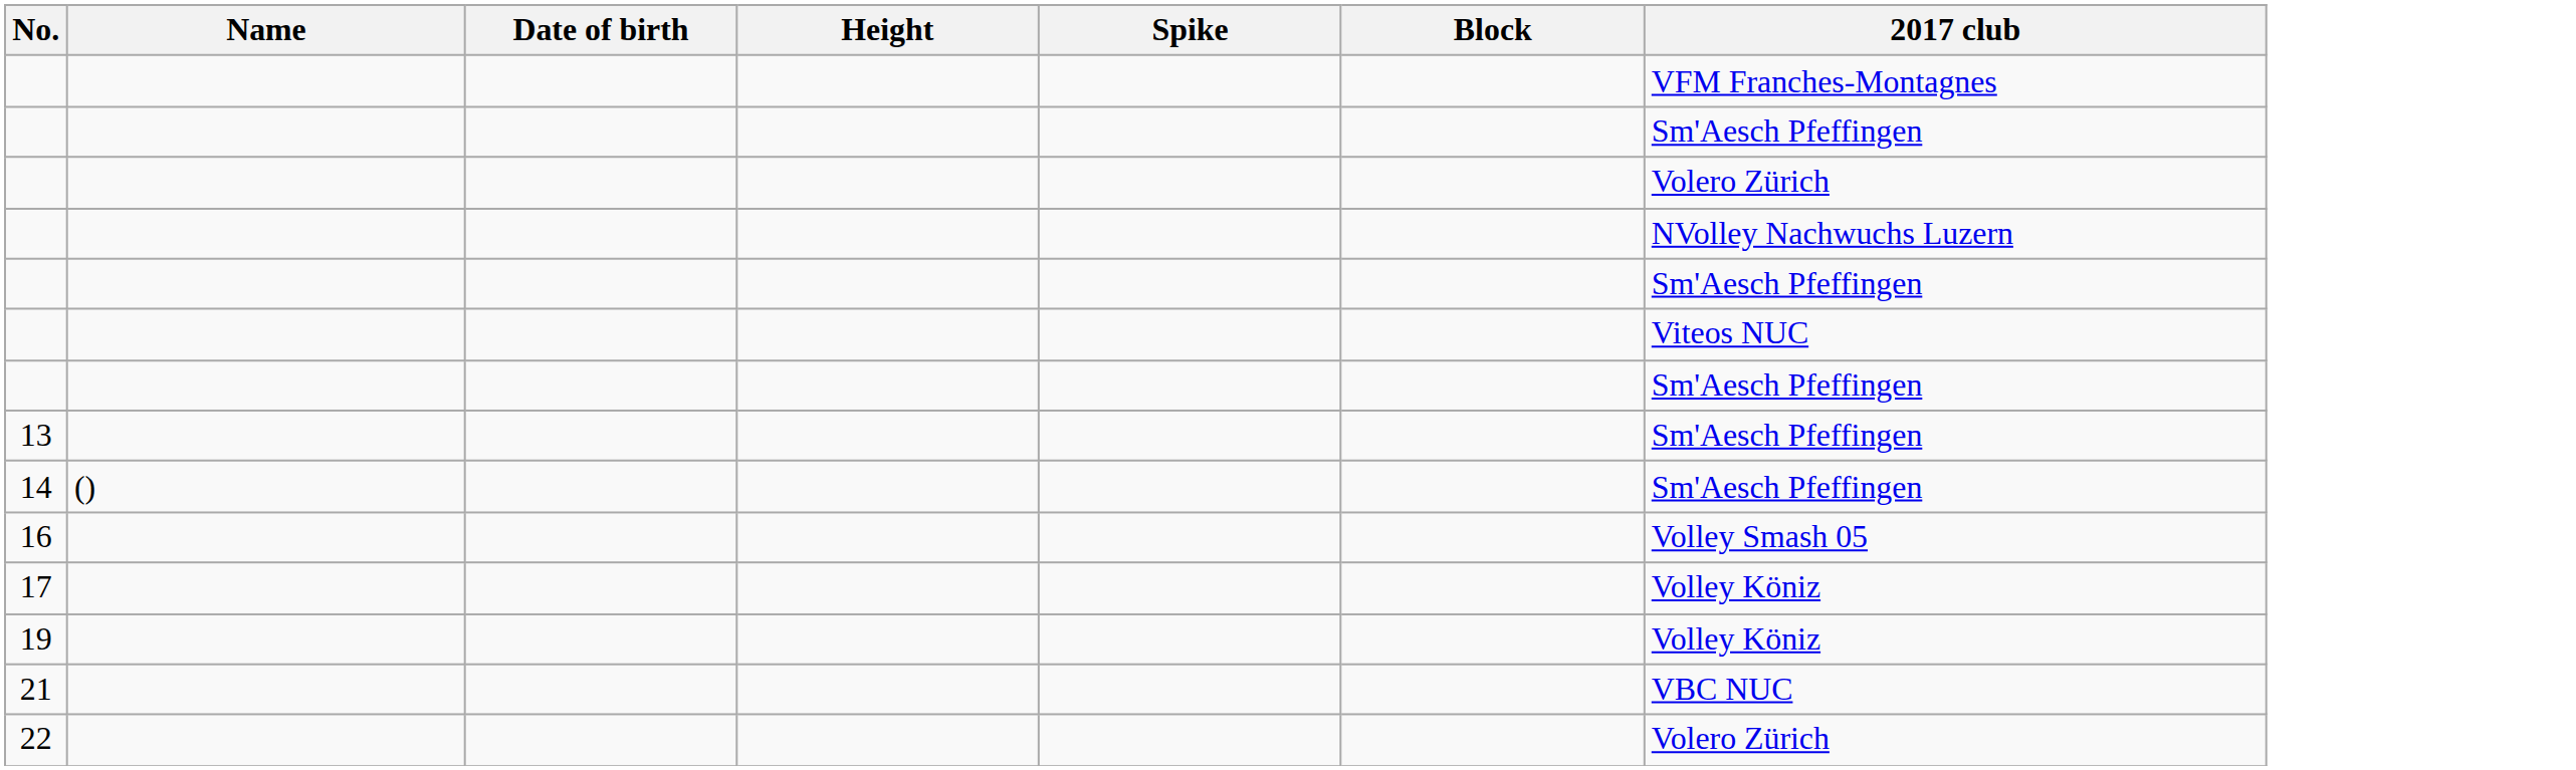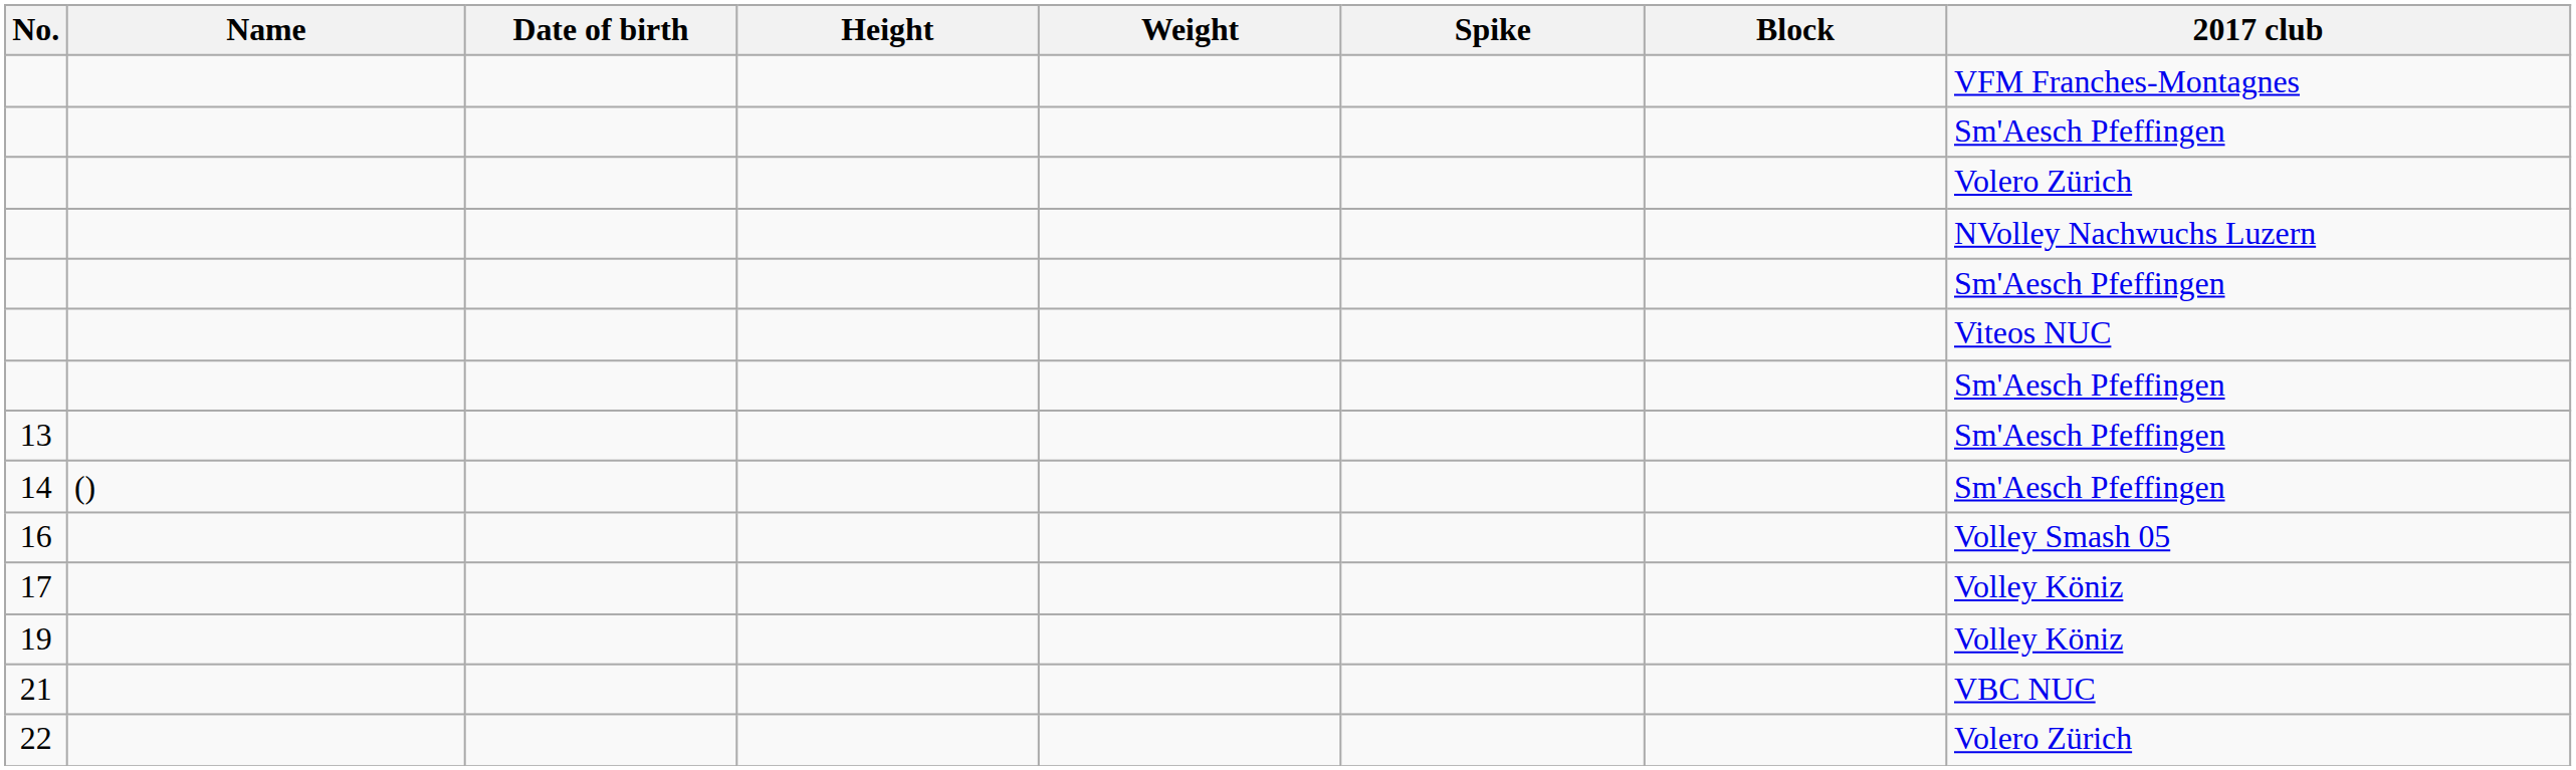 <table class="wikitable sortable" style="font-size:100%; text-align:center;">
 <tr>
 <th>No.</th>
 <th style="width:12em">Name</th>
 <th style="width:8em">Date of birth</th>
 <th style="width:9em">Height</th>
+<th style="width:9em">Weight</th>
 <th style="width:9em">Spike</th>
 <th style="width:9em">Block</th>
 <th style="width:19em">2017 club</th>
 </tr>
 <tr>
 <td></td>
 <td align=left></td>
 <td align=right></td>
+<td></td>
 <td></td>
 <td></td>
 <td></td>
 <td align=left> <a href='#'>VFM Franches-Montagnes</a></td>
 </tr>
 <tr>
 <td></td>
 <td align=left></td>
 <td align=right></td>
 <td></td>
 <td></td>
 <td></td>
+<td></td>
 <td align=left> <a href='#'>Sm'Aesch Pfeffingen</a></td>
 </tr>
 <tr>
 <td></td>
 <td align=left></td>
 <td align=right></td>
+<td></td>
 <td></td>
 <td></td>
 <td></td>
 <td align=left> <a href='#'>Volero Zürich</a></td>
 </tr>
 <tr>
 <td></td>
 <td align=left></td>
 <td align=right></td>
 <td></td>
 <td></td>
 <td></td>
+<td></td>
 <td align=left> <a href='#'>NVolley Nachwuchs Luzern</a></td>
 </tr>
 <tr>
 <td></td>
 <td align=left></td>
 <td align=right></td>
+<td></td>
 <td></td>
 <td></td>
 <td></td>
 <td align=left> <a href='#'>Sm'Aesch Pfeffingen</a></td>
 </tr>
 <tr>
 <td></td>
 <td align=left></td>
 <td align=right></td>
 <td></td>
 <td></td>
 <td></td>
+<td></td>
 <td align=left> <a href='#'>Viteos NUC</a></td>
 </tr>
 <tr>
 <td></td>
 <td align=left></td>
 <td align=right></td>
+<td></td>
 <td></td>
 <td></td>
 <td></td>
 <td align=left> <a href='#'>Sm'Aesch Pfeffingen</a></td>
 </tr>
 <tr>
 <td>13</td>
 <td align=left></td>
 <td align=right></td>
 <td></td>
 <td></td>
 <td></td>
+<td></td>
 <td align=left> <a href='#'>Sm'Aesch Pfeffingen</a></td>
 </tr>
 <tr>
 <td>14</td>
 <td align=left> ()</td>
 <td align=right></td>
+<td></td>
 <td></td>
 <td></td>
 <td></td>
 <td align=left> <a href='#'>Sm'Aesch Pfeffingen</a></td>
 </tr>
 <tr>
 <td>16</td>
 <td align=left></td>
 <td align=right></td>
 <td></td>
 <td></td>
 <td></td>
+<td></td>
 <td align=left> <a href='#'>Volley Smash 05</a></td>
 </tr>
 <tr>
 <td>17</td>
 <td align=left></td>
 <td align=right></td>
+<td></td>
 <td></td>
 <td></td>
 <td></td>
 <td align=left> <a href='#'>Volley Köniz</a></td>
 </tr>
 <tr>
 <td>19</td>
 <td align=left></td>
 <td align=right></td>
 <td></td>
 <td></td>
 <td></td>
+<td></td>
 <td align=left> <a href='#'>Volley Köniz</a></td>
 </tr>
 <tr>
 <td>21</td>
 <td align=left></td>
 <td align=right></td>
+<td></td>
 <td></td>
 <td></td>
 <td></td>
 <td align=left> <a href='#'>VBC NUC</a></td>
 </tr>
 <tr>
 <td>22</td>
 <td align=left></td>
 <td align=right></td>
 <td></td>
 <td></td>
 <td></td>
+<td></td>
 <td align=left> <a href='#'>Volero Zürich</a></td>
 </tr>
 </table>
